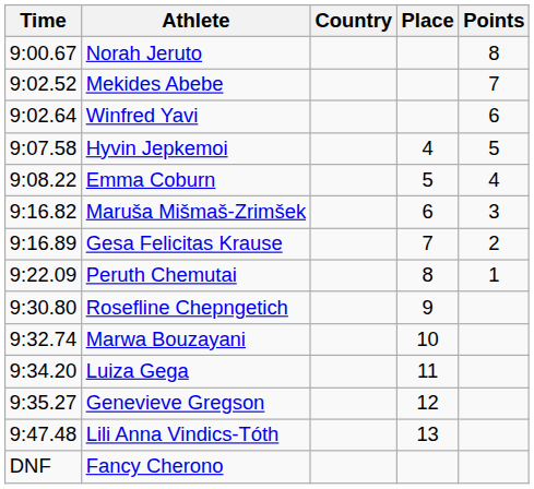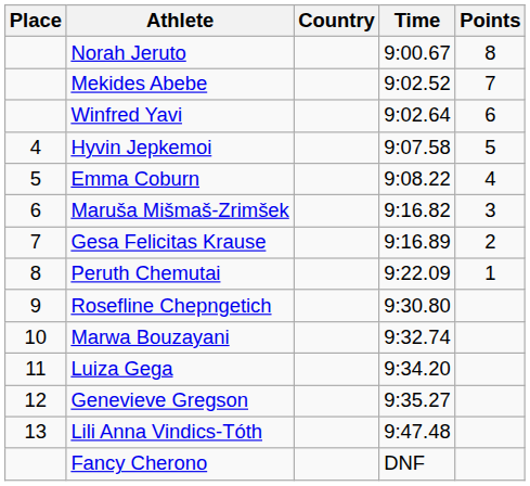 <table class="wikitable">
 <tr>
-<th>Time</th>
+<th>Place</th>
 <th>Athlete</th>
 <th>Country</th>
-<th>Place</th>
+<th>Time</th>
 <th>Points</th>
 </tr>
 <tr>
-<td>9:00.67</td>
+<td align=center></td>
 <td><a href='#'>Norah Jeruto</a></td>
 <td></td>
-<td align=center></td>
+<td>9:00.67</td>
 <td align=center>8</td>
 </tr>
 <tr>
-<td>9:02.52</td>
+<td align=center></td>
 <td><a href='#'>Mekides Abebe</a></td>
 <td></td>
-<td align=center></td>
+<td>9:02.52</td>
 <td align=center>7</td>
 </tr>
 <tr>
-<td>9:02.64</td>
+<td align=center></td>
 <td><a href='#'>Winfred Yavi</a></td>
 <td></td>
-<td align=center></td>
+<td>9:02.64</td>
 <td align=center>6</td>
 </tr>
 <tr>
-<td>9:07.58</td>
+<td align=center>4</td>
 <td><a href='#'>Hyvin Jepkemoi</a></td>
 <td></td>
-<td align=center>4</td>
+<td>9:07.58</td>
 <td align=center>5</td>
 </tr>
 <tr>
-<td>9:08.22</td>
+<td align=center>5</td>
 <td><a href='#'>Emma Coburn</a></td>
 <td></td>
-<td align=center>5</td>
+<td>9:08.22</td>
 <td align=center>4</td>
 </tr>
 <tr>
-<td>9:16.82</td>
+<td align=center>6</td>
 <td><a href='#'>Maruša Mišmaš-Zrimšek</a></td>
 <td></td>
-<td align=center>6</td>
+<td>9:16.82</td>
 <td align=center>3</td>
 </tr>
 <tr>
-<td>9:16.89</td>
+<td align=center>7</td>
 <td><a href='#'>Gesa Felicitas Krause</a></td>
 <td></td>
-<td align=center>7</td>
+<td>9:16.89</td>
 <td align=center>2</td>
 </tr>
 <tr>
-<td>9:22.09</td>
+<td align=center>8</td>
 <td><a href='#'>Peruth Chemutai</a></td>
 <td></td>
-<td align=center>8</td>
+<td>9:22.09</td>
 <td align=center>1</td>
 </tr>
 <tr>
-<td>9:30.80</td>
+<td align=center>9</td>
 <td><a href='#'>Rosefline Chepngetich</a></td>
 <td></td>
-<td align=center>9</td>
+<td>9:30.80</td>
 <td align=center></td>
 </tr>
 <tr>
-<td>9:32.74</td>
+<td align=center>10</td>
 <td><a href='#'>Marwa Bouzayani</a></td>
 <td></td>
-<td align=center>10</td>
+<td>9:32.74</td>
 <td align=center></td>
 </tr>
 <tr>
-<td>9:34.20</td>
+<td align=center>11</td>
 <td><a href='#'>Luiza Gega</a></td>
 <td></td>
-<td align=center>11</td>
+<td>9:34.20</td>
 <td align=center></td>
 </tr>
 <tr>
-<td>9:35.27</td>
+<td align=center>12</td>
 <td><a href='#'>Genevieve Gregson</a></td>
 <td></td>
-<td align=center>12</td>
+<td>9:35.27</td>
 <td align=center></td>
 </tr>
 <tr>
-<td>9:47.48</td>
+<td align=center>13</td>
 <td><a href='#'>Lili Anna Vindics-Tóth</a></td>
 <td></td>
-<td align=center>13</td>
+<td>9:47.48</td>
 <td align=center></td>
 </tr>
 <tr>
-<td>DNF</td>
+<td align=center></td>
 <td><a href='#'>Fancy Cherono</a></td>
 <td></td>
-<td align=center></td>
+<td>DNF</td>
 <td align=center></td>
 </tr>
 </table>
